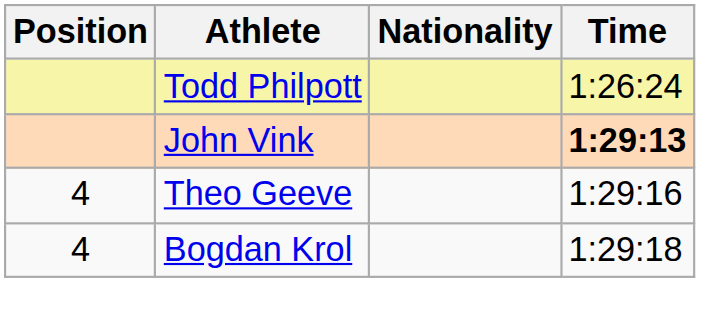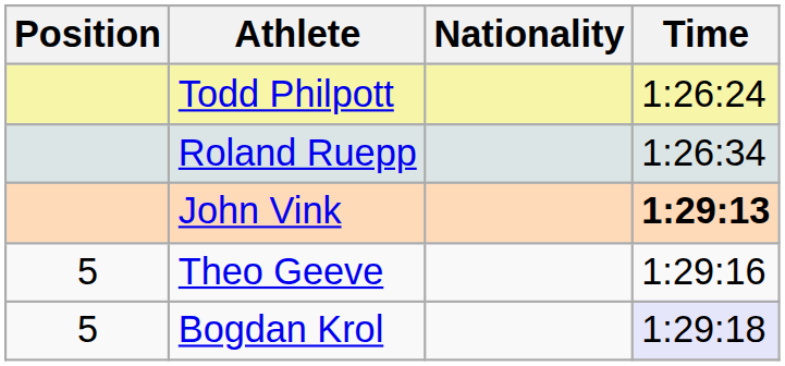 <table class="wikitable sortable">
 <tr>
 <th>Position</th>
 <th>Athlete</th>
 <th>Nationality</th>
 <th>Time</th>
 </tr>
 <tr bgcolor="#F7F6A8">
 <td align=center></td>
 <td><a href='#'>Todd Philpott</a></td>
 <td></td>
 <td>1:26:24</td>
 </tr>
+<tr bgcolor="#DCE5E5">
+<td align=center></td>
+<td><a href='#'>Roland Ruepp</a></td>
+<td></td>
+<td>1:26:34</td>
+</tr>
 <tr bgcolor="#FFDAB9">
 <td align=center></td>
 <td><a href='#'>John Vink</a></td>
 <td></td>
 <td><strong>1:29:13</strong></td>
 </tr>
 <tr>
-<td align=center>4</td>
+<td align=center>5</td>
 <td><a href='#'>Theo Geeve</a></td>
 <td></td>
 <td>1:29:16</td>
 </tr>
 <tr>
-<td align=center>4</td>
+<td align=center>5</td>
 <td><a href='#'>Bogdan Krol</a></td>
 <td></td>
-<td>1:29:18</td>
+<td style="background: lavender;">1:29:18</td>
 </tr>
 </table>
